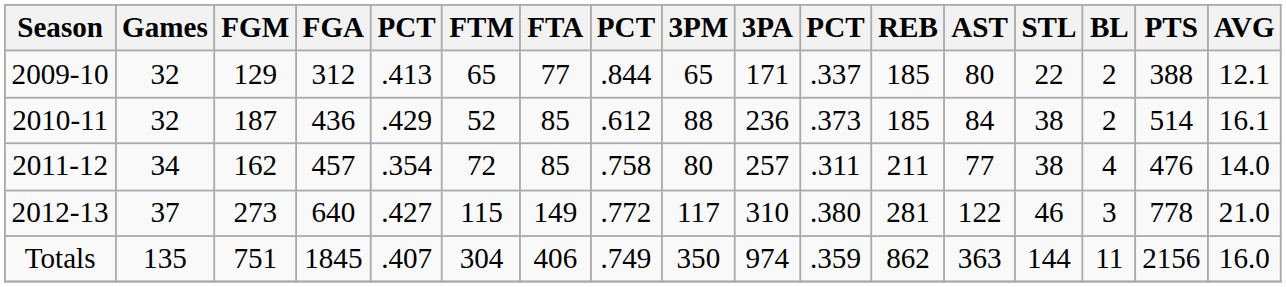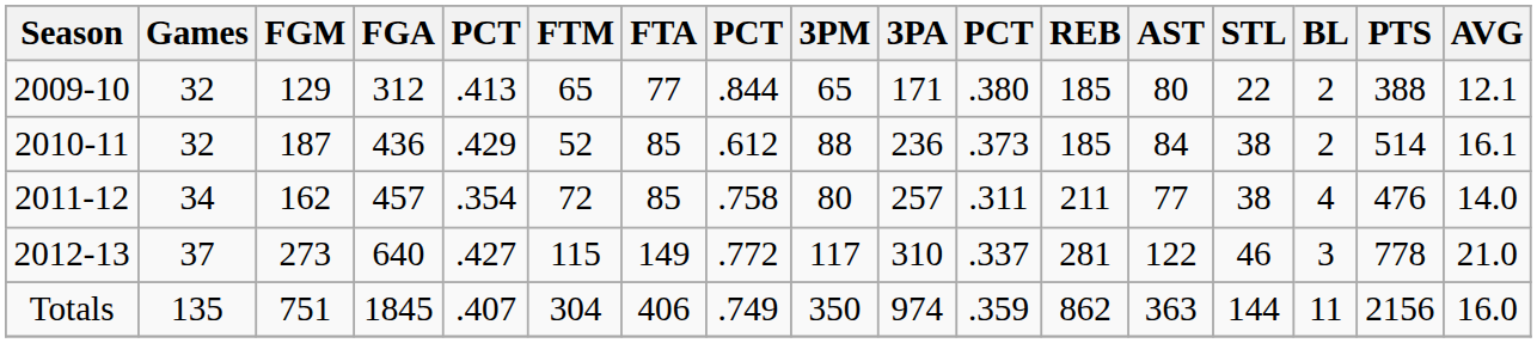 <table class="wikitable" style="text-align:center">
 <tr>
 <th>Season</th>
 <th>Games</th>
 <th>FGM</th>
 <th>FGA</th>
 <th>PCT</th>
 <th>FTM</th>
 <th>FTA</th>
 <th>PCT</th>
 <th>3PM</th>
 <th>3PA</th>
 <th>PCT</th>
 <th>REB</th>
 <th>AST</th>
 <th>STL</th>
 <th>BL</th>
 <th>PTS</th>
 <th>AVG</th>
 </tr>
 <tr>
 <td>2009-10</td>
 <td>32</td>
 <td>129</td>
 <td>312</td>
 <td>.413</td>
 <td>65</td>
 <td>77</td>
 <td>.844</td>
 <td>65</td>
 <td>171</td>
-<td>.337</td>
+<td>.380</td>
 <td>185</td>
 <td>80</td>
 <td>22</td>
 <td>2</td>
 <td>388</td>
 <td>12.1</td>
 </tr>
 <tr>
 <td>2010-11</td>
 <td>32</td>
 <td>187</td>
 <td>436</td>
 <td>.429</td>
 <td>52</td>
 <td>85</td>
 <td>.612</td>
 <td>88</td>
 <td>236</td>
 <td>.373</td>
 <td>185</td>
 <td>84</td>
 <td>38</td>
 <td>2</td>
 <td>514</td>
 <td>16.1</td>
 </tr>
 <tr>
 <td>2011-12</td>
 <td>34</td>
 <td>162</td>
 <td>457</td>
 <td>.354</td>
 <td>72</td>
 <td>85</td>
 <td>.758</td>
 <td>80</td>
 <td>257</td>
 <td>.311</td>
 <td>211</td>
 <td>77</td>
 <td>38</td>
 <td>4</td>
 <td>476</td>
 <td>14.0</td>
 </tr>
 <tr>
 <td>2012-13</td>
 <td>37</td>
 <td>273</td>
 <td>640</td>
 <td>.427</td>
 <td>115</td>
 <td>149</td>
 <td>.772</td>
 <td>117</td>
 <td>310</td>
-<td>.380</td>
+<td>.337</td>
 <td>281</td>
 <td>122</td>
 <td>46</td>
 <td>3</td>
 <td>778</td>
 <td>21.0</td>
 </tr>
 <tr>
 <td>Totals</td>
 <td>135</td>
 <td>751</td>
 <td>1845</td>
 <td>.407</td>
 <td>304</td>
 <td>406</td>
 <td>.749</td>
 <td>350</td>
 <td>974</td>
 <td>.359</td>
 <td>862</td>
 <td>363</td>
 <td>144</td>
 <td>11</td>
 <td>2156</td>
 <td>16.0</td>
 </tr>
 <tr>
 </tr>
 </table>
